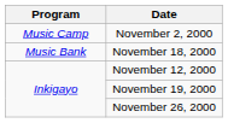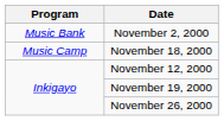 <table class="wikitable" style="text-align:center">
 <tr>
 <th width="130">Program</th>
 <th width="150">Date</th>
 </tr>
 <tr>
-<td><em><a href='#'>Music Camp</a></em></td>
+<td><em><a href='#'>Music Bank</a></em></td>
 <td>November 2, 2000</td>
 </tr>
 <tr>
-<td><em><a href='#'>Music Bank</a></em></td>
+<td><em><a href='#'>Music Camp</a></em></td>
 <td>November 18, 2000</td>
 </tr>
 <tr>
 <td rowspan="3"><em><a href='#'>Inkigayo</a></em></td>
 <td>November 12, 2000</td>
 </tr>
 <tr>
 <td>November 19, 2000</td>
 </tr>
 <tr>
 <td>November 26, 2000</td>
 </tr>
 </table>
